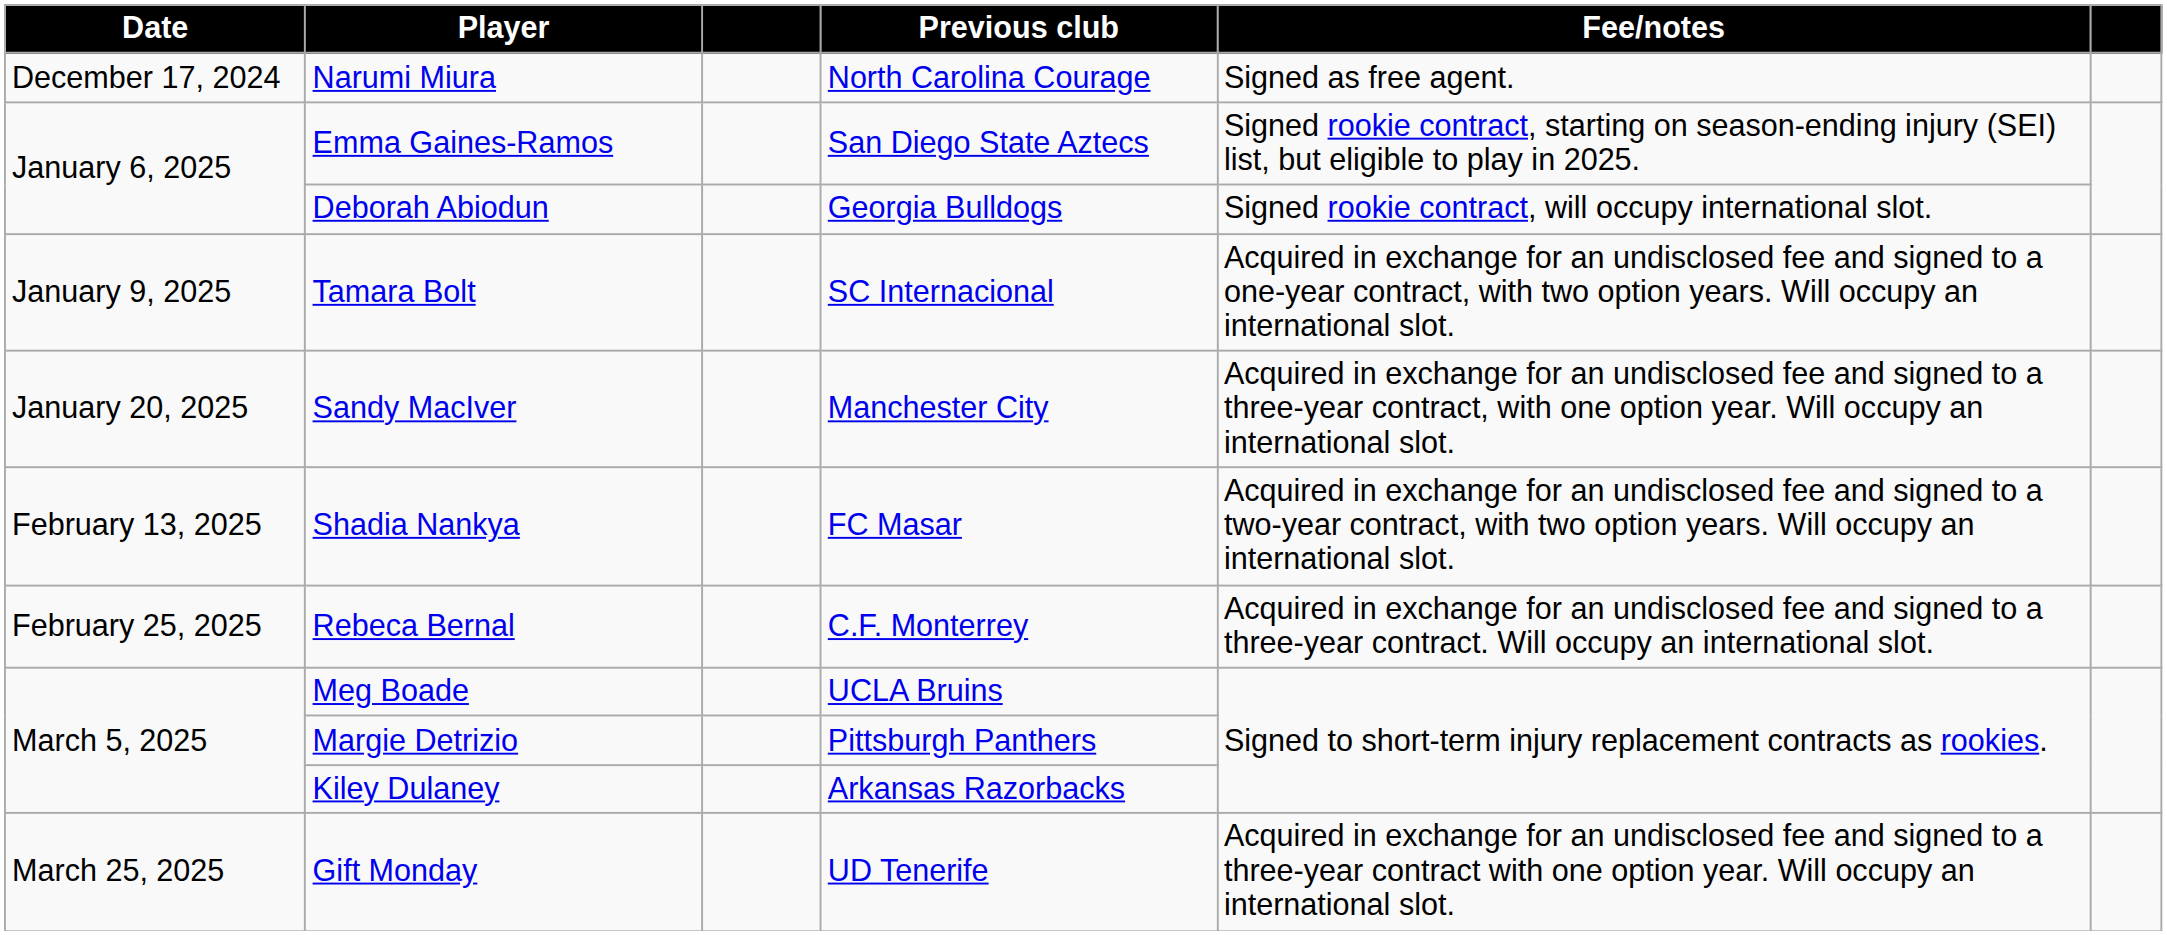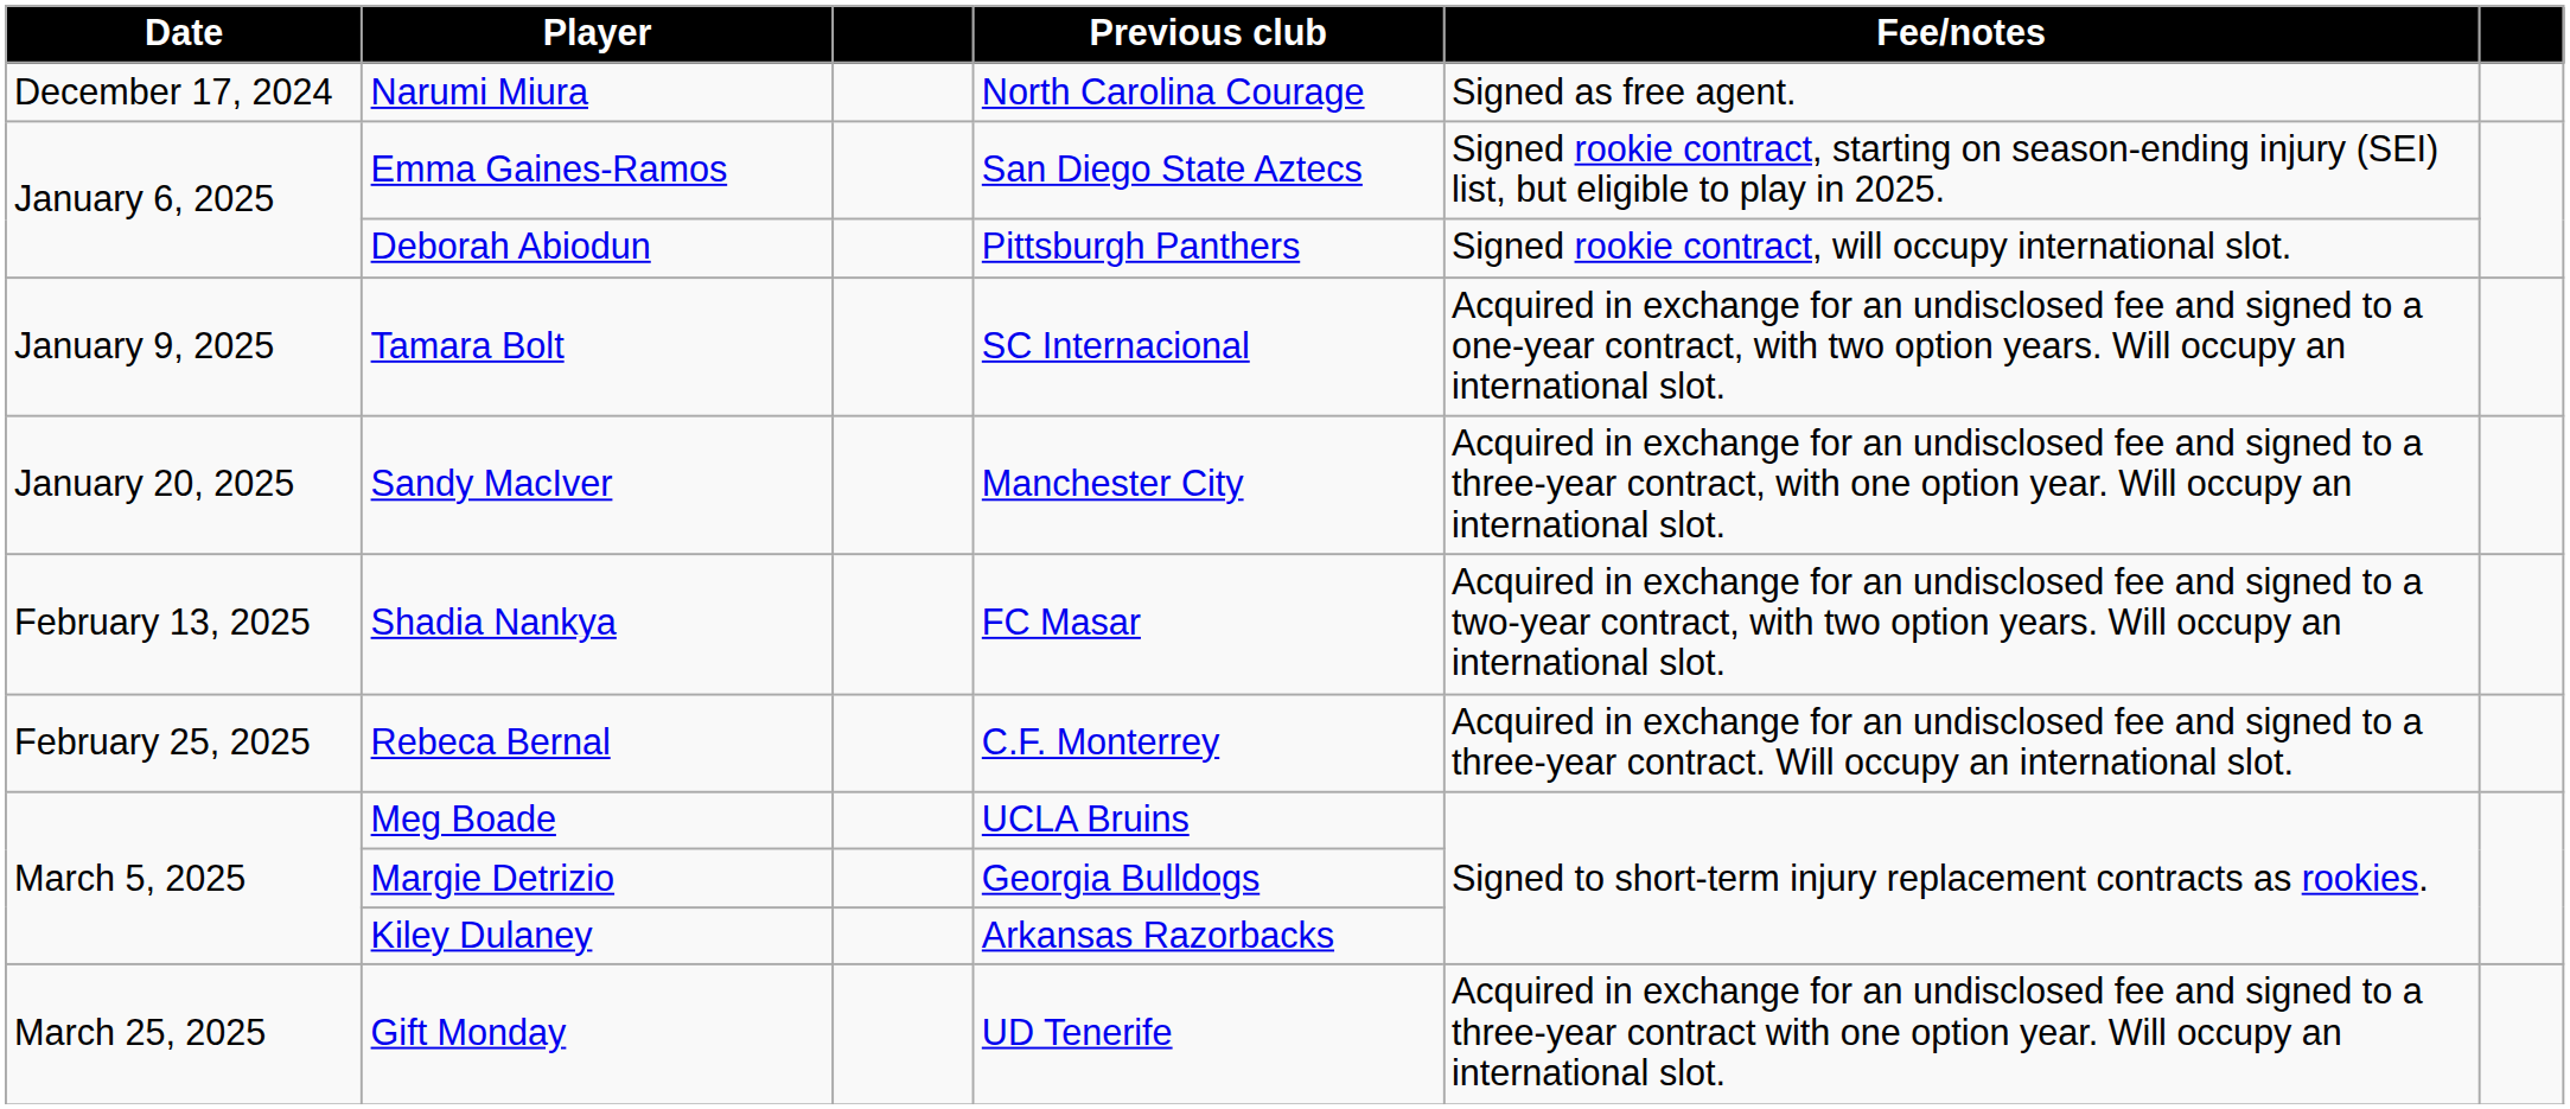 <table class="wikitable sortable">
 <tr>
 <th style="background:#000; color:#fff; width:150px;" scope="col" data-sort-type="date">Date</th>
 <th style="background:#000; color:#fff; width:200px;" scope="col">Player</th>
 <th style="background:#000; color:#fff; width:55px;" scope="col"></th>
 <th style="background:#000; color:#fff; width:200px;" scope="col">Previous club</th>
 <th style="background:#000; color:#fff; width:450px;" scope="col">Fee/notes</th>
 <th style="background:#000; color:#fff; width:30px;" scope="col"></th>
 </tr>
 <tr>
 <td>December 17, 2024</td>
 <td> <a href='#'>Narumi Miura</a></td>
 <td></td>
 <td> <a href='#'>North Carolina Courage</a></td>
 <td>Signed as free agent.</td>
 <td></td>
 </tr>
 <tr>
 <td rowspan="2">January 6, 2025</td>
 <td> <a href='#'>Emma Gaines-Ramos</a></td>
 <td></td>
 <td> <a href='#'>San Diego State Aztecs</a></td>
 <td>Signed <a href='#'>rookie contract</a>, starting on season-ending injury (SEI) list, but eligible to play in 2025.</td>
 <td rowspan="2"></td>
 </tr>
 <tr>
 <td> <a href='#'>Deborah Abiodun</a></td>
 <td></td>
-<td> <a href='#'>Georgia Bulldogs</a></td>
+<td> <a href='#'>Pittsburgh Panthers</a></td>
 <td>Signed <a href='#'>rookie contract</a>, will occupy international slot.</td>
 </tr>
 <tr>
 <td>January 9, 2025</td>
 <td> <a href='#'>Tamara Bolt</a></td>
 <td></td>
 <td> <a href='#'>SC Internacional</a></td>
 <td>Acquired in exchange for an undisclosed fee and signed to a one-year contract, with two option years. Will occupy an international slot.</td>
 <td></td>
 </tr>
 <tr>
 <td>January 20, 2025</td>
 <td> <a href='#'>Sandy MacIver</a></td>
 <td></td>
 <td> <a href='#'>Manchester City</a></td>
 <td>Acquired in exchange for an undisclosed fee and signed to a three-year contract, with one option year. Will occupy an international slot.</td>
 <td></td>
 </tr>
 <tr>
 <td>February 13, 2025</td>
 <td> <a href='#'>Shadia Nankya</a></td>
 <td></td>
 <td> <a href='#'>FC Masar</a></td>
 <td>Acquired in exchange for an undisclosed fee and signed to a two-year contract, with two option years. Will occupy an international slot.</td>
 <td></td>
 </tr>
 <tr>
 <td>February 25, 2025</td>
 <td> <a href='#'>Rebeca Bernal</a></td>
 <td></td>
 <td> <a href='#'>C.F. Monterrey</a></td>
 <td>Acquired in exchange for an undisclosed fee and signed to a three-year contract. Will occupy an international slot.</td>
 <td></td>
 </tr>
 <tr>
 <td rowspan="3">March 5, 2025</td>
 <td> <a href='#'>Meg Boade</a></td>
 <td></td>
 <td> <a href='#'>UCLA Bruins</a></td>
 <td rowspan="3">Signed to short-term injury replacement contracts as <a href='#'>rookies</a>.</td>
 <td rowspan="3"></td>
 </tr>
 <tr>
 <td> <a href='#'>Margie Detrizio</a></td>
 <td></td>
-<td> <a href='#'>Pittsburgh Panthers</a></td>
+<td> <a href='#'>Georgia Bulldogs</a></td>
 </tr>
 <tr>
 <td> <a href='#'>Kiley Dulaney</a></td>
 <td></td>
 <td> <a href='#'>Arkansas Razorbacks</a></td>
 </tr>
 <tr>
 <td>March 25, 2025</td>
 <td> <a href='#'>Gift Monday</a></td>
 <td></td>
 <td> <a href='#'>UD Tenerife</a></td>
 <td>Acquired in exchange for an undisclosed fee and signed to a three-year contract with one option year. Will occupy an international slot.</td>
 <td></td>
 </tr>
 </table>
